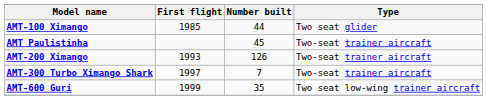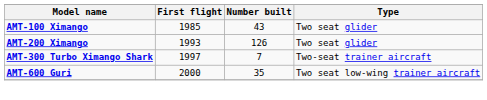 <table class="wikitable" align=center style="font-size:90%;">
 <tr>
 </tr>
 <tr style="background:#efefef;">
 <th>Model name</th>
 <th>First flight</th>
 <th>Number built</th>
 <th>Type</th>
 </tr>
 <tr>
 <td align=left><strong><a href='#'>AMT-100 Ximango</a></strong></td>
 <td align=center>1985</td>
-<td align=center>44</td>
+<td align=center>43</td>
 <td align=left>Two seat <a href='#'>glider</a></td>
-</tr>
-<tr>
-<td align=left><strong><a href='#'>AMT Paulistinha</a></strong></td>
-<td align=center></td>
-<td align=center>45</td>
-<td align=left>Two-seat <a href='#'>trainer aircraft</a></td>
 </tr>
 <tr>
 <td align=left><strong><a href='#'>AMT-200 Ximango</a></strong></td>
 <td align=center>1993</td>
 <td align=center>126</td>
-<td align=left>Two-seat <a href='#'>trainer aircraft</a></td>
+<td align=left>Two seat <a href='#'>glider</a></td>
 </tr>
 <tr>
 <td align=left><strong><a href='#'>AMT-300 Turbo Ximango Shark</a></strong></td>
 <td align=center>1997</td>
 <td align=center>7</td>
 <td align=left>Two-seat <a href='#'>trainer aircraft</a></td>
 </tr>
 <tr>
 <td align=left><strong><a href='#'>AMT-600 Guri</a></strong></td>
-<td align=center>1999</td>
+<td align=center>2000</td>
 <td align=center>35</td>
 <td align=left>Two seat low-wing <a href='#'>trainer aircraft</a></td>
 </tr>
 <tr>
 </tr>
 </table>
